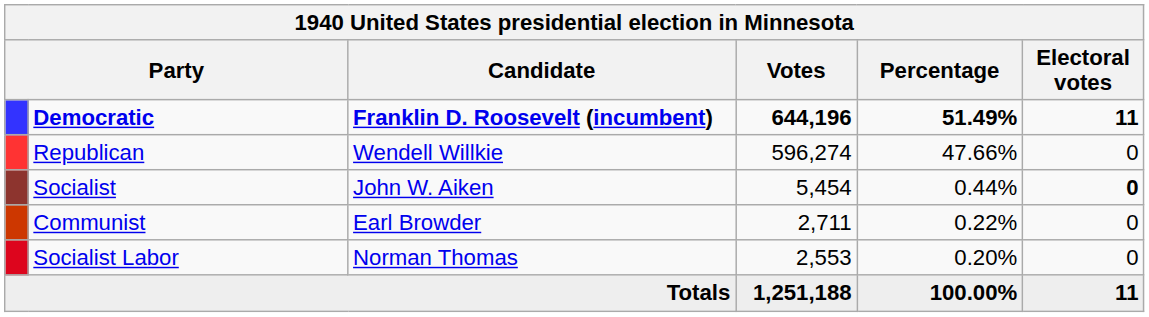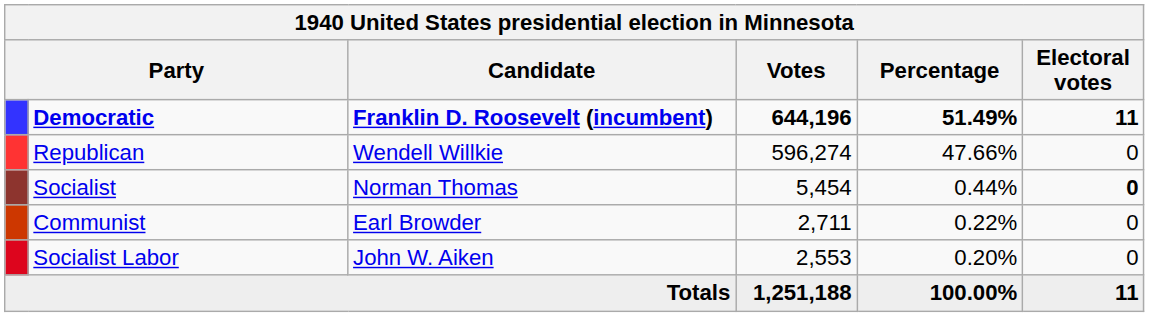 <table class="wikitable" style="font-size: 95%;">
 <tr>
 <th colspan="6">1940 United States presidential election in Minnesota</th>
 </tr>
 <tr>
 <th colspan="2" style="width: 15em">Party</th>
 <th style="width: 17em">Candidate</th>
 <th style="width: 5em">Votes</th>
 <th style="width: 7em">Percentage</th>
 <th style="width: 5em">Electoral votes</th>
 </tr>
 <tr>
 <th style="background-color:#3333FF; width: 3px"></th>
 <td style="width: 130px"><strong><a href='#'>Democratic</a></strong></td>
 <td><strong><a href='#'>Franklin D. Roosevelt</a> (<a href='#'>incumbent</a>)</strong></td>
 <td align="right"><strong>644,196</strong></td>
 <td align="right"><strong>51.49%</strong></td>
 <td align="right"><strong>11</strong></td>
 </tr>
 <tr>
 <th style="background-color:#FF3333; width: 3px"></th>
 <td style="width: 130px"><a href='#'>Republican</a></td>
 <td><a href='#'>Wendell Willkie</a></td>
 <td align="right">596,274</td>
 <td align="right">47.66%</td>
 <td align="right">0</td>
 </tr>
 <tr>
 <th style="background-color:#8D342E; width: 3px"></th>
 <td style="width: 130px"><a href='#'>Socialist</a></td>
-<td><a href='#'>John W. Aiken</a></td>
+<td><a href='#'>Norman Thomas</a></td>
 <td align="right">5,454</td>
 <td align="right">0.44%</td>
 <td align="right"><strong>0</strong></td>
 </tr>
 <tr>
 <th style="background-color:#CD3700; width: 3px"></th>
 <td style="width: 130px"><a href='#'>Communist</a></td>
 <td><a href='#'>Earl Browder</a></td>
 <td align="right">2,711</td>
 <td align="right">0.22%</td>
 <td align="right">0</td>
 </tr>
 <tr>
 <th style="background-color:#DD051D; width: 3px"></th>
 <td style="width: 130px"><a href='#'>Socialist Labor</a></td>
-<td><a href='#'>Norman Thomas</a></td>
+<td><a href='#'>John W. Aiken</a></td>
 <td align="right">2,553</td>
 <td align="right">0.20%</td>
 <td align="right">0</td>
 </tr>
 <tr bgcolor="#EEEEEE">
 <td colspan="3" align="right"><strong>Totals</strong></td>
 <td align="right"><strong>1,251,188</strong></td>
 <td align="right"><strong>100.00%</strong></td>
 <td align="right"><strong>11</strong></td>
 </tr>
 </table>
